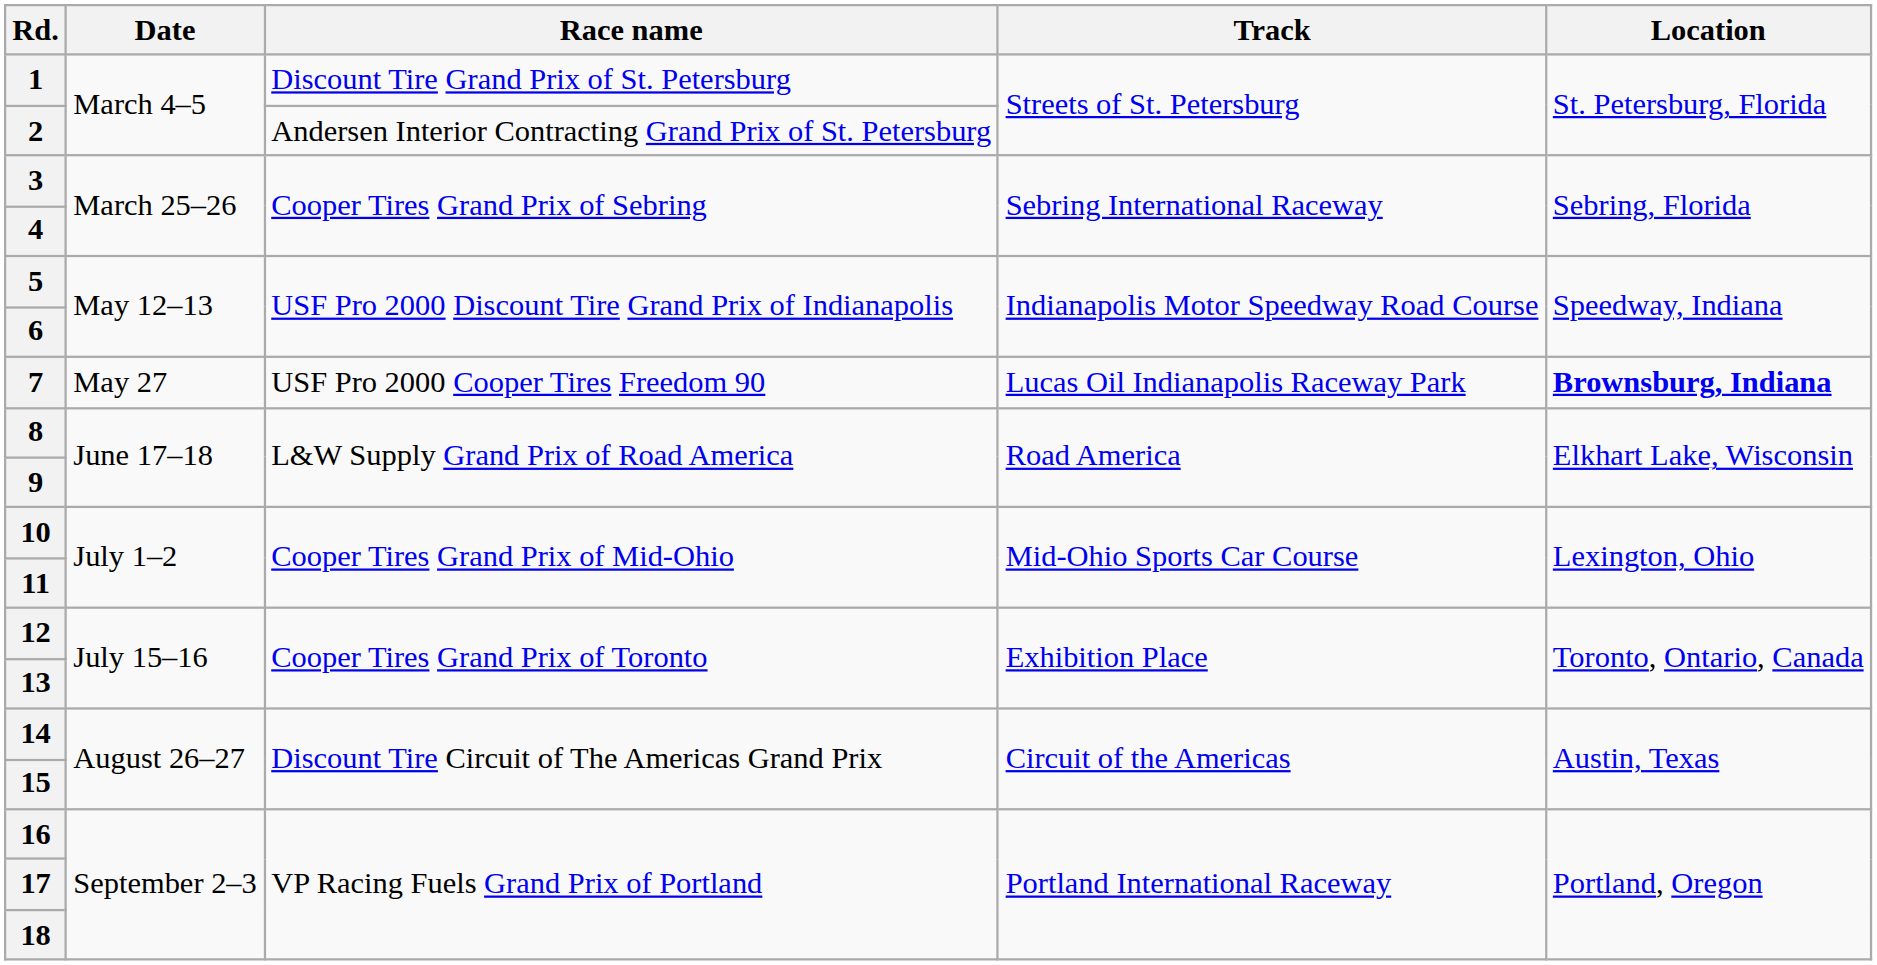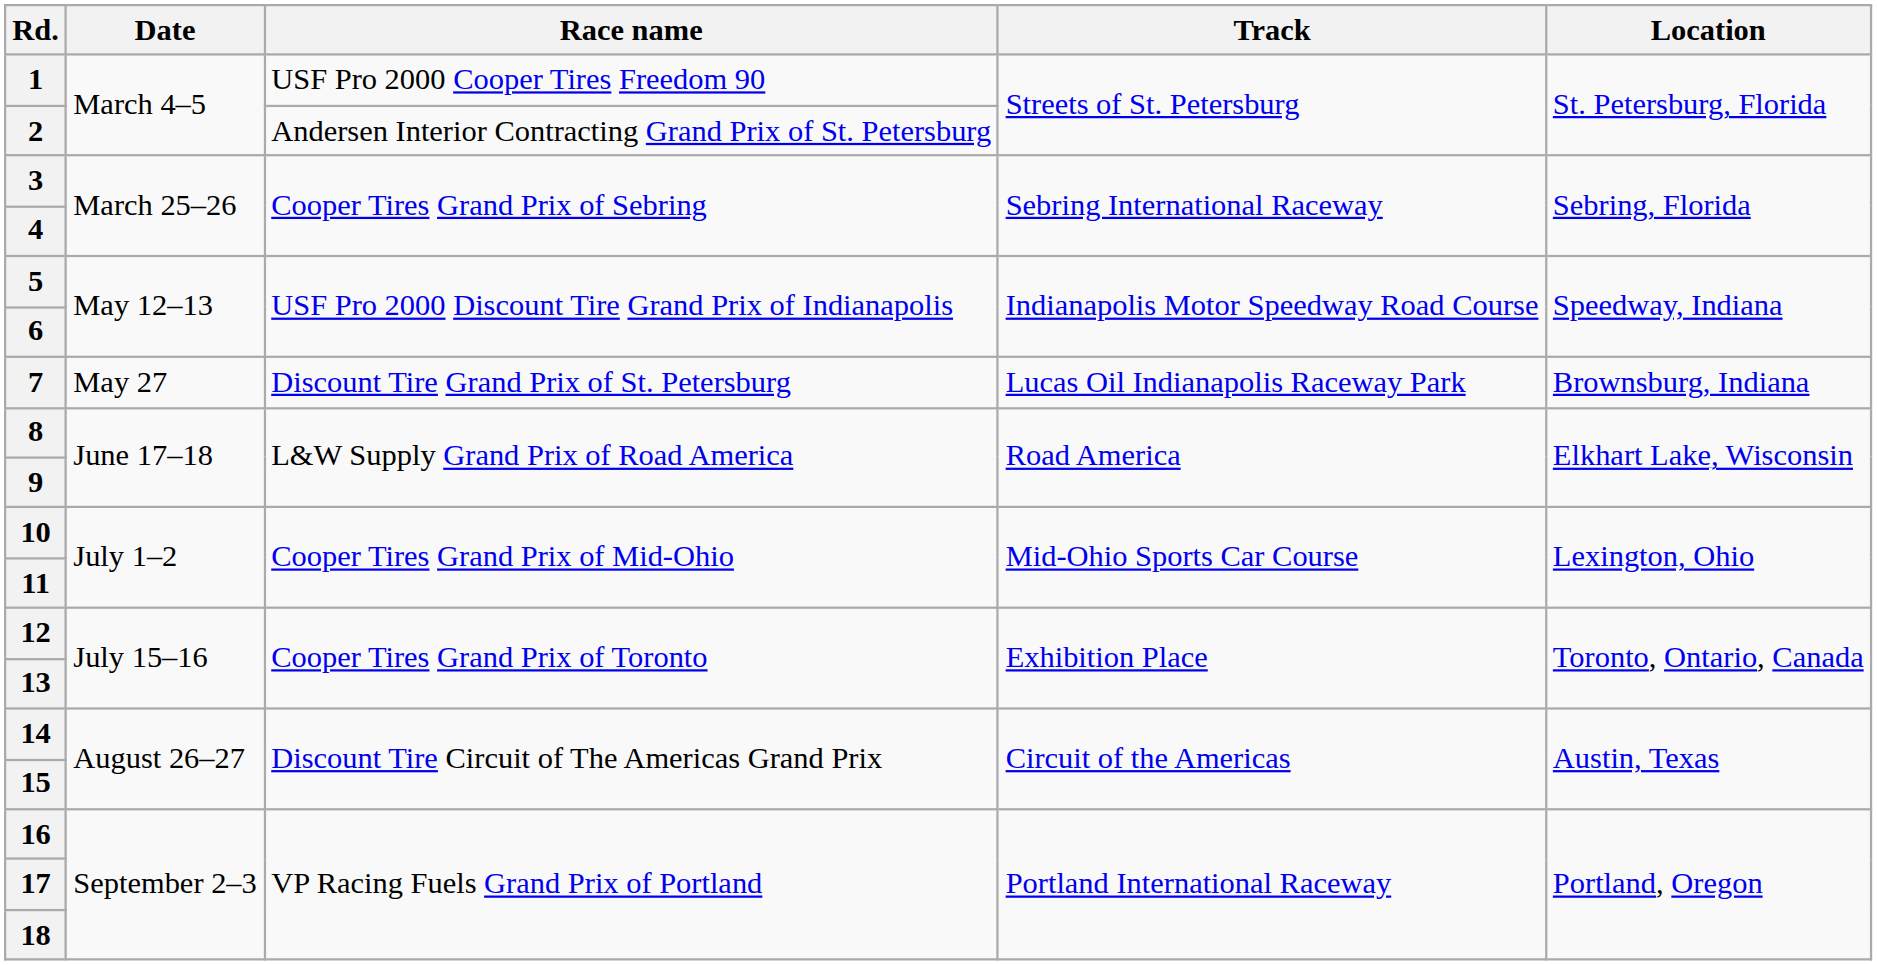 <table class="wikitable" style="font-size: 85%">
 <tr>
 <th>Rd.</th>
 <th>Date</th>
 <th>Race name</th>
 <th>Track</th>
 <th>Location</th>
 </tr>
 <tr>
 <th>1</th>
 <td rowspan="2">March 4–5</td>
-<td><a href='#'>Discount Tire</a> <a href='#'>Grand Prix of St. Petersburg</a></td>
+<td>USF Pro 2000 <a href='#'>Cooper Tires</a> <a href='#'>Freedom 90</a></td>
 <td rowspan="2"> <a href='#'>Streets of St. Petersburg</a></td>
 <td rowspan="2"><a href='#'>St. Petersburg, Florida</a></td>
 </tr>
 <tr>
 <th>2</th>
 <td>Andersen Interior Contracting <a href='#'>Grand Prix of St. Petersburg</a></td>
 </tr>
 <tr>
 <th>3</th>
 <td rowspan="2">March 25–26</td>
 <td rowspan="2"><a href='#'>Cooper Tires</a> <a href='#'>Grand Prix of Sebring</a></td>
 <td rowspan="2"> <a href='#'>Sebring International Raceway</a></td>
 <td rowspan="2"><a href='#'>Sebring, Florida</a></td>
 </tr>
 <tr>
 <th>4</th>
 </tr>
 <tr>
 <th>5</th>
 <td rowspan="2">May 12–13</td>
 <td rowspan="2"><a href='#'>USF Pro 2000</a> <a href='#'>Discount Tire</a> <a href='#'>Grand Prix of Indianapolis</a></td>
 <td rowspan="2"> <a href='#'>Indianapolis Motor Speedway Road Course</a></td>
 <td rowspan="2"><a href='#'>Speedway, Indiana</a></td>
 </tr>
 <tr>
 <th>6</th>
 </tr>
 <tr>
 <th>7</th>
 <td>May 27</td>
-<td>USF Pro 2000 <a href='#'>Cooper Tires</a> <a href='#'>Freedom 90</a></td>
+<td><a href='#'>Discount Tire</a> <a href='#'>Grand Prix of St. Petersburg</a></td>
 <td> <a href='#'>Lucas Oil Indianapolis Raceway Park</a></td>
-<td><strong><a href='#'>Brownsburg, Indiana</a></strong></td>
+<td><a href='#'>Brownsburg, Indiana</a></td>
 </tr>
 <tr>
 <th>8</th>
 <td rowspan="2">June 17–18</td>
 <td rowspan="2">L&W Supply <a href='#'>Grand Prix of Road America</a></td>
 <td rowspan="2"> <a href='#'>Road America</a></td>
 <td rowspan="2"><a href='#'>Elkhart Lake, Wisconsin</a></td>
 </tr>
 <tr>
 <th>9</th>
 </tr>
 <tr>
 <th>10</th>
 <td rowspan="2">July 1–2</td>
 <td rowspan="2"><a href='#'>Cooper Tires</a> <a href='#'>Grand Prix of Mid-Ohio</a></td>
 <td rowspan="2"> <a href='#'>Mid-Ohio Sports Car Course</a></td>
 <td rowspan="2"><a href='#'>Lexington, Ohio</a></td>
 </tr>
 <tr>
 <th>11</th>
 </tr>
 <tr>
 <th>12</th>
 <td rowspan="2">July 15–16</td>
 <td rowspan="2"><a href='#'>Cooper Tires</a> <a href='#'>Grand Prix of Toronto</a></td>
 <td rowspan="2"> <a href='#'>Exhibition Place</a></td>
 <td rowspan="2"><a href='#'>Toronto</a>, <a href='#'>Ontario</a>, <a href='#'>Canada</a></td>
 </tr>
 <tr>
 <th>13</th>
 </tr>
 <tr>
 <th>14</th>
 <td rowspan="2">August 26–27</td>
 <td rowspan="2"><a href='#'>Discount Tire</a> Circuit of The Americas Grand Prix</td>
 <td rowspan="2"> <a href='#'>Circuit of the Americas</a></td>
 <td rowspan="2"><a href='#'>Austin, Texas</a></td>
 </tr>
 <tr>
 <th>15</th>
 </tr>
 <tr>
 <th>16</th>
 <td rowspan="3">September 2–3</td>
 <td rowspan="3">VP Racing Fuels <a href='#'>Grand Prix of Portland</a></td>
 <td rowspan="3"> <a href='#'>Portland International Raceway</a></td>
 <td rowspan="3"><a href='#'>Portland</a>, <a href='#'>Oregon</a></td>
 </tr>
 <tr>
 <th>17</th>
 </tr>
 <tr>
 <th>18</th>
 </tr>
 </table>
